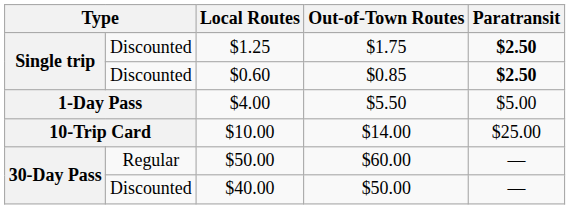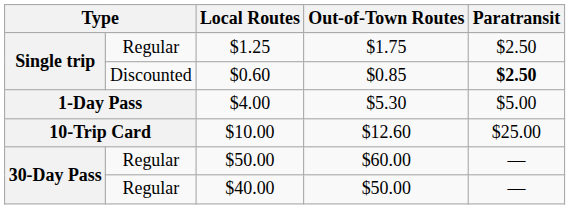 <table class="wikitable" style="font-size:100%;text-align:center;">
 <tr>
 <th colspan=2>Type</th>
 <th>Local Routes</th>
 <th>Out-of-Town Routes</th>
 <th>Paratransit</th>
 </tr>
 <tr>
 <th rowspan=2>Single trip</th>
-<td>Discounted</td>
+<td>Regular</td>
 <td>$1.25</td>
 <td>$1.75</td>
-<td><strong>$2.50</strong></td>
+<td>$2.50</td>
 </tr>
 <tr>
 <td>Discounted</td>
 <td>$0.60</td>
 <td>$0.85</td>
 <td><strong>$2.50</strong></td>
 </tr>
 <tr>
 <th colspan=2>1-Day Pass</th>
 <td>$4.00</td>
-<td>$5.50</td>
+<td>$5.30</td>
 <td>$5.00</td>
 </tr>
 <tr>
 <th colspan=2>10-Trip Card</th>
 <td>$10.00</td>
-<td>$14.00</td>
+<td>$12.60</td>
 <td>$25.00</td>
 </tr>
 <tr>
 <th rowspan=2>30-Day Pass</th>
 <td>Regular</td>
 <td>$50.00</td>
 <td>$60.00</td>
 <td>—</td>
 </tr>
 <tr>
-<td>Discounted</td>
+<td>Regular</td>
 <td>$40.00</td>
 <td>$50.00</td>
 <td>—</td>
 </tr>
 </table>
